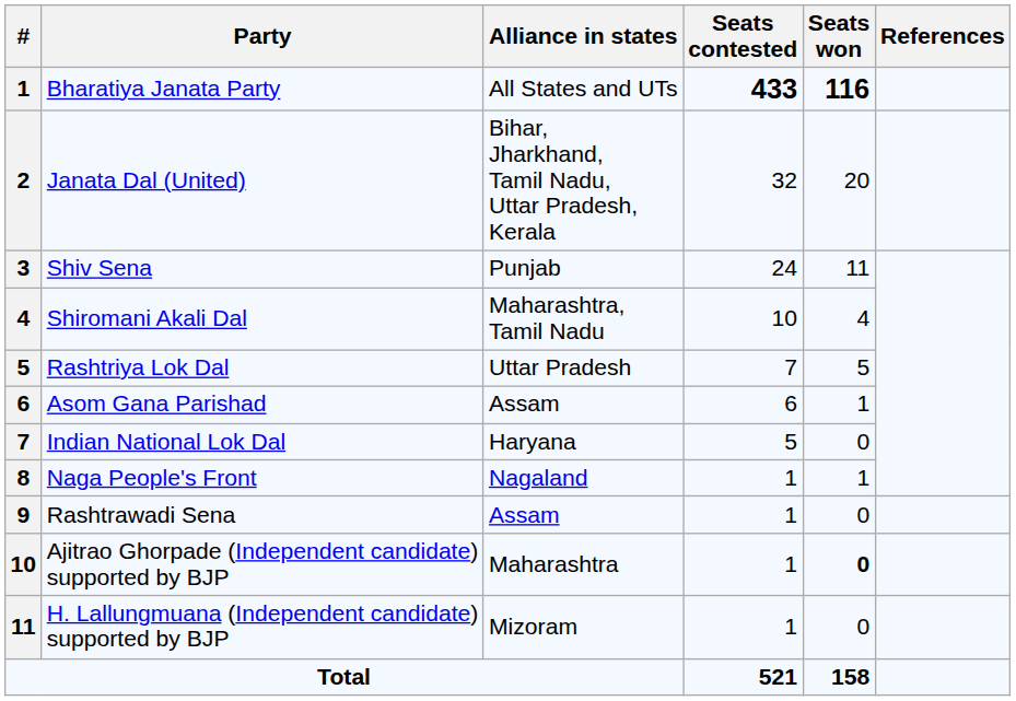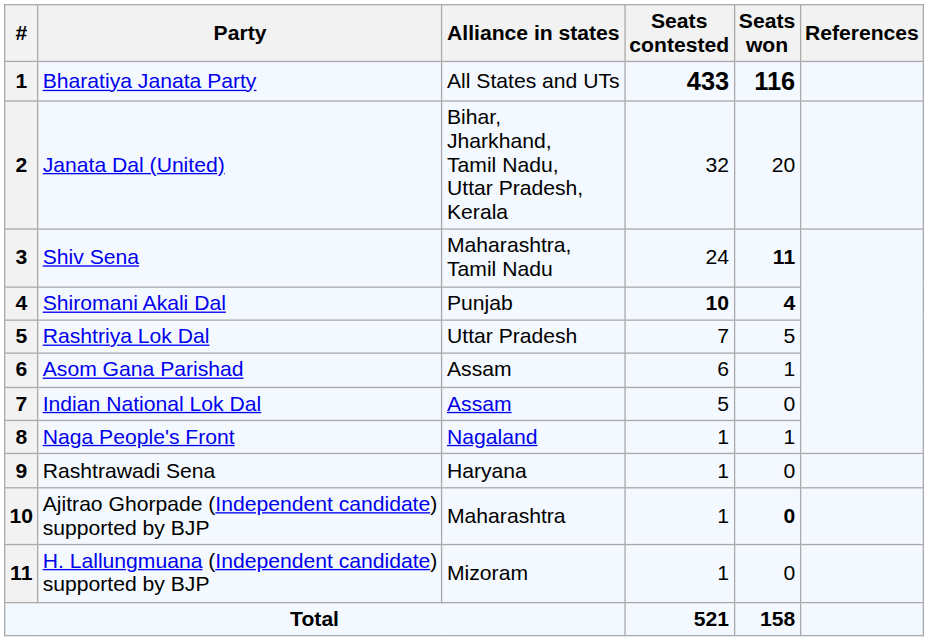 <table class="wikitable sortable" style="background-color:#F4F9FF;">
 <tr>
 <th>#</th>
 <th>Party</th>
 <th>Alliance in states</th>
 <th>Seats <br>contested</th>
 <th>Seats <br>won</th>
 <th>References</th>
 </tr>
 <tr>
 <th align="center">1</th>
 <td><a href='#'>Bharatiya Janata Party</a></td>
 <td>All States and UTs</td>
 <td align=right><big><strong>433</strong></big></td>
 <td align=right><strong><big>116</big></strong></td>
 <td align=center><br></td>
 </tr>
 <tr>
 <th align="center">2</th>
 <td><a href='#'>Janata Dal (United)</a></td>
 <td>Bihar,<br>Jharkhand,<br>Tamil Nadu,<br>Uttar Pradesh,<br>Kerala</td>
 <td align=right>32</td>
 <td align=right>20</td>
 <td align=center></td>
 </tr>
 <tr>
 <th align="center">3</th>
 <td><a href='#'>Shiv Sena</a></td>
-<td>Punjab</td>
+<td>Maharashtra,<br>Tamil Nadu</td>
 <td align=right>24</td>
-<td align=right>11</td>
+<td align=right><strong>11</strong></td>
 <td rowspan="6" align=center></td>
 </tr>
 <tr>
 <th align="center">4</th>
 <td><a href='#'>Shiromani Akali Dal</a></td>
-<td>Maharashtra,<br>Tamil Nadu</td>
-<td align="right">10</td>
-<td align="right">4</td>
+<td>Punjab</td>
+<td align="right"><strong>10</strong></td>
+<td align="right"><strong>4</strong></td>
 </tr>
 <tr>
 <th align="center">5</th>
 <td><a href='#'>Rashtriya Lok Dal</a></td>
 <td>Uttar Pradesh</td>
 <td align="right">7</td>
 <td align="right">5</td>
 </tr>
 <tr>
 <th align="center">6</th>
 <td><a href='#'>Asom Gana Parishad</a></td>
 <td>Assam</td>
 <td align=right>6</td>
 <td align=right>1</td>
 </tr>
 <tr>
 <th align="center">7</th>
 <td><a href='#'>Indian National Lok Dal</a></td>
-<td>Haryana</td>
+<td><a href='#'>Assam</a></td>
 <td align=right>5</td>
 <td align=right>0</td>
 </tr>
 <tr>
 <th align="center">8</th>
 <td><a href='#'>Naga People's Front</a></td>
 <td><a href='#'>Nagaland</a></td>
 <td align=right>1</td>
 <td align=right>1</td>
 </tr>
 <tr>
 <th align="center">9</th>
 <td>Rashtrawadi Sena</td>
-<td><a href='#'>Assam</a></td>
+<td>Haryana</td>
 <td align=right>1</td>
 <td align=right>0</td>
 <td></td>
 </tr>
 <tr>
 <th align="center">10</th>
 <td>Ajitrao Ghorpade (<a href='#'>Independent candidate</a>)<br>supported by BJP</td>
 <td>Maharashtra</td>
 <td align=right>1</td>
 <td align=right><strong>0</strong></td>
 <td align=center></td>
 </tr>
 <tr>
 <th align="center">11</th>
 <td><a href='#'>H. Lallungmuana</a> (<a href='#'>Independent candidate</a>)<br>supported by BJP</td>
 <td>Mizoram</td>
 <td align=right>1</td>
 <td align=right>0</td>
 <td align=center></td>
 </tr>
 <tr>
 <td colspan="3" align="center"><strong>Total</strong></td>
 <td align=right><strong>521</strong></td>
 <td align=right><strong>158</strong></td>
 <td></td>
 </tr>
 </table>
